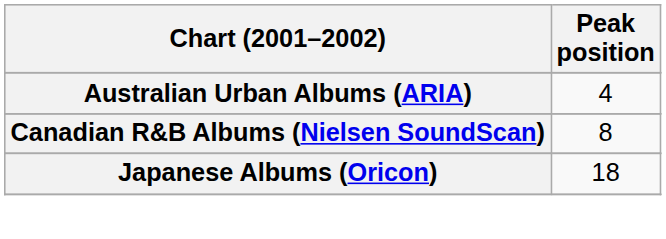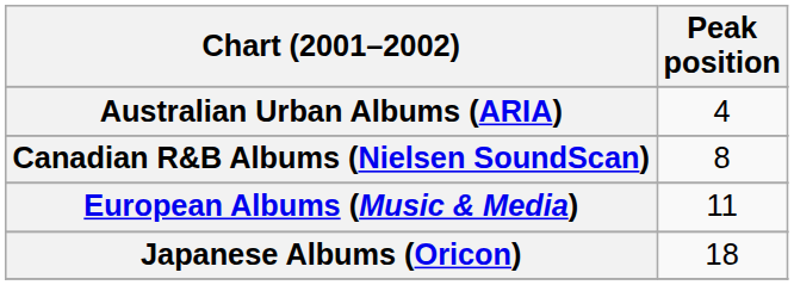 <table class="wikitable plainrowheaders sortable" style="text-align:center;">
 <tr>
 <th scope="col">Chart (2001–2002)</th>
 <th scope="col">Peak<br>position</th>
 </tr>
 <tr>
 </tr>
 <tr>
 <th scope="row">Australian Urban Albums (<a href='#'>ARIA</a>)</th>
 <td>4</td>
 </tr>
 <tr>
 </tr>
 <tr>
 </tr>
 <tr>
 </tr>
 <tr>
 </tr>
 <tr>
 <th scope="row">Canadian R&B Albums (<a href='#'>Nielsen SoundScan</a>)</th>
 <td style="text-align:center;">8</td>
 </tr>
 <tr>
 </tr>
 <tr>
+</tr>
+<tr>
+<th scope="row"><a href='#'>European Albums</a> (<em><a href='#'>Music & Media</a></em>)</th>
+<td>11</td>
 </tr>
 <tr>
 </tr>
 <tr>
 </tr>
 <tr>
 </tr>
 <tr>
 </tr>
 <tr>
 <th scope="row">Japanese Albums (<a href='#'>Oricon</a>)</th>
 <td>18</td>
 </tr>
 <tr>
 </tr>
 <tr>
 </tr>
 <tr>
 </tr>
 <tr>
 </tr>
 <tr>
 </tr>
 <tr>
 </tr>
 <tr>
 </tr>
 <tr>
 </tr>
 <tr>
 </tr>
 </table>
